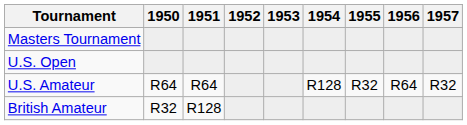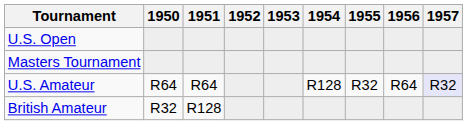 <table class="wikitable" style="font-size:95%;text-align:center;">
 <tr>
 <th>Tournament</th>
 <th>1950</th>
 <th>1951</th>
 <th>1952</th>
 <th>1953</th>
 <th>1954</th>
 <th>1955</th>
 <th>1956</th>
 <th>1957</th>
 </tr>
 <tr>
-<td align=left><a href='#'>Masters Tournament</a></td>
+<td align=left><a href='#'>U.S. Open</a></td>
 <td style="background:#eeeeee;"></td>
 <td style="background:#eeeeee;"></td>
 <td style="background:#eeeeee;"></td>
 <td style="background:#eeeeee;"></td>
 <td style="background:#eeeeee;"></td>
 <td style="background:#eeeeee;"></td>
 <td style="background:#eeeeee;"></td>
 <td style="background:#eeeeee;"></td>
 </tr>
 <tr>
-<td align=left><a href='#'>U.S. Open</a></td>
+<td align=left><a href='#'>Masters Tournament</a></td>
 <td style="background:#eeeeee;"></td>
 <td style="background:#eeeeee;"></td>
 <td style="background:#eeeeee;"></td>
 <td style="background:#eeeeee;"></td>
 <td style="background:#eeeeee;"></td>
 <td style="background:#eeeeee;"></td>
 <td style="background:#eeeeee;"></td>
 <td style="background:#eeeeee;"></td>
 </tr>
 <tr>
 <td align=left><a href='#'>U.S. Amateur</a></td>
 <td>R64</td>
 <td>R64</td>
 <td style="background:#eeeeee;"></td>
 <td style="background:#eeeeee;"></td>
 <td>R128</td>
 <td>R32</td>
 <td>R64</td>
-<td>R32</td>
+<td style="background: lavender;">R32</td>
 </tr>
 <tr>
 <td align=left><a href='#'>British Amateur</a></td>
 <td>R32</td>
 <td>R128</td>
 <td style="background:#eeeeee;"></td>
 <td style="background:#eeeeee;"></td>
 <td style="background:#eeeeee;"></td>
 <td style="background:#eeeeee;"></td>
 <td style="background:#eeeeee;"></td>
 <td style="background:#eeeeee;"></td>
 </tr>
 </table>
